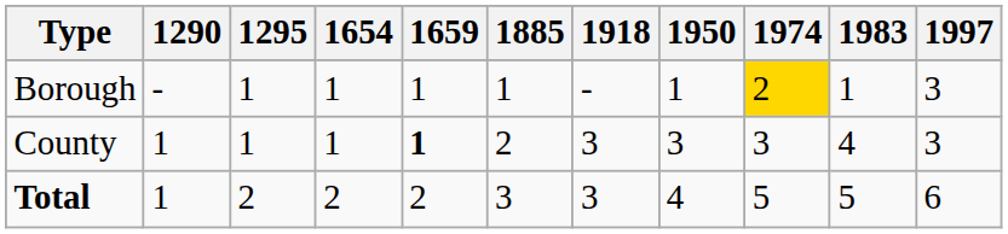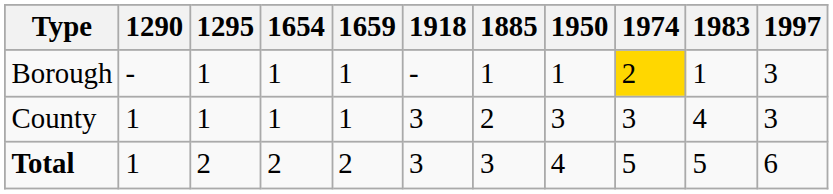 <table class="wikitable">
 <tr>
 <th>Type</th>
 <th>1290</th>
 <th>1295</th>
 <th>1654</th>
 <th>1659</th>
+<th>1918</th>
 <th>1885</th>
-<th>1918</th>
 <th>1950</th>
 <th>1974</th>
 <th>1983</th>
 <th>1997</th>
 </tr>
 <tr>
 <td>Borough</td>
 <td>-</td>
 <td>1</td>
 <td>1</td>
 <td>1</td>
+<td>-</td>
 <td>1</td>
-<td>-</td>
 <td>1</td>
 <td style="background: gold;">2</td>
 <td>1</td>
 <td>3</td>
 </tr>
 <tr>
 <td>County</td>
 <td>1</td>
 <td>1</td>
 <td>1</td>
-<td><strong>1</strong></td>
+<td>1</td>
+<td>3</td>
 <td>2</td>
-<td>3</td>
 <td>3</td>
 <td>3</td>
 <td>4</td>
 <td>3</td>
 </tr>
 <tr>
 <td><strong>Total</strong></td>
 <td>1</td>
 <td>2</td>
 <td>2</td>
 <td>2</td>
 <td>3</td>
 <td>3</td>
 <td>4</td>
 <td>5</td>
 <td>5</td>
 <td>6</td>
 </tr>
 </table>
